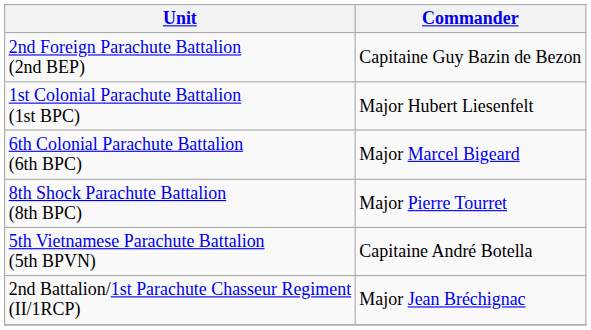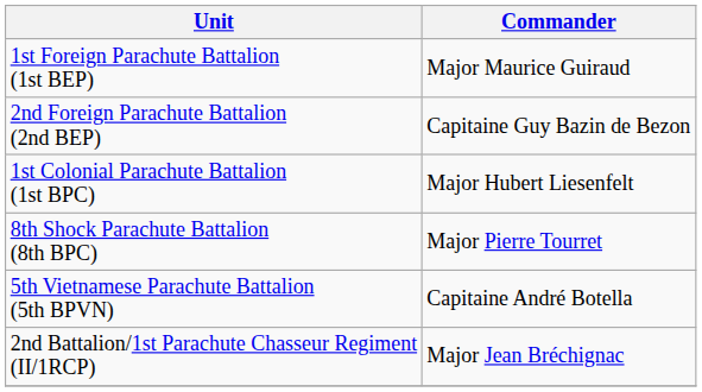 <table class="wikitable">
 <tr>
 <th><strong><a href='#'>Unit</a></strong></th>
 <th><strong><a href='#'>Commander</a></strong></th>
+</tr>
+<tr>
+<td><a href='#'>1st Foreign Parachute Battalion</a><br> (1st BEP)</td>
+<td>Major Maurice Guiraud</td>
 </tr>
 <tr>
 <td><a href='#'>2nd Foreign Parachute Battalion</a><br> (2nd BEP)</td>
 <td>Capitaine Guy Bazin de Bezon</td>
 </tr>
 <tr>
 <td><a href='#'>1st Colonial Parachute Battalion</a><br> (1st BPC)</td>
 <td>Major Hubert Liesenfelt</td>
-</tr>
-<tr>
-<td><a href='#'>6th Colonial Parachute Battalion</a><br> (6th BPC)</td>
-<td>Major <a href='#'>Marcel Bigeard</a></td>
 </tr>
 <tr>
 <td><a href='#'>8th Shock Parachute Battalion</a><br> (8th BPC)</td>
 <td>Major <a href='#'>Pierre Tourret</a></td>
 </tr>
 <tr>
 <td><a href='#'>5th Vietnamese Parachute Battalion</a><br> (5th BPVN)</td>
 <td>Capitaine André Botella</td>
 </tr>
 <tr>
 <td>2nd Battalion/<a href='#'>1st Parachute Chasseur Regiment</a><br> (II/1RCP)</td>
 <td>Major <a href='#'>Jean Bréchignac</a></td>
 </tr>
 <tr>
 </tr>
 </table>
